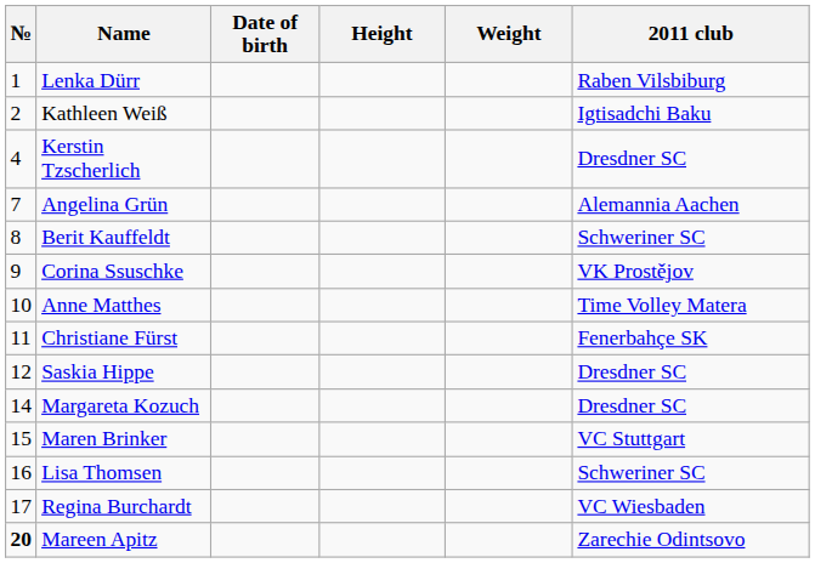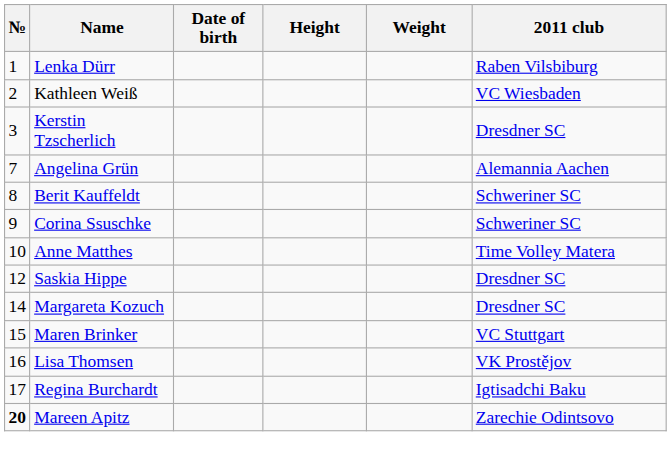 <table class=wikitable sortable style=font-size:100%; text-align:center;>
 <tr>
 <th>№</th>
 <th style=width:12em>Name</th>
 <th style=width:8em>Date of birth</th>
 <th style=width:9em>Height</th>
 <th style=width:9em>Weight</th>
 <th style=width:19em>2011 club</th>
 </tr>
 <tr>
 <td>1</td>
 <td><a href='#'>Lenka Dürr</a></td>
 <td></td>
 <td></td>
 <td></td>
 <td> <a href='#'>Raben Vilsbiburg</a></td>
 </tr>
 <tr>
 <td>2</td>
 <td>Kathleen Weiß</td>
 <td></td>
 <td></td>
 <td></td>
-<td> <a href='#'>Igtisadchi Baku</a></td>
+<td> <a href='#'>VC Wiesbaden</a></td>
 </tr>
 <tr>
-<td>4</td>
+<td>3</td>
 <td><a href='#'>Kerstin Tzscherlich</a></td>
 <td></td>
 <td></td>
 <td></td>
 <td> <a href='#'>Dresdner SC</a></td>
 </tr>
 <tr>
 <td>7</td>
 <td><a href='#'>Angelina Grün</a></td>
 <td></td>
 <td></td>
 <td></td>
 <td> <a href='#'>Alemannia Aachen</a></td>
 </tr>
 <tr>
 <td>8</td>
 <td><a href='#'>Berit Kauffeldt</a></td>
 <td></td>
 <td></td>
 <td></td>
 <td> <a href='#'>Schweriner SC</a></td>
 </tr>
 <tr>
 <td>9</td>
 <td><a href='#'>Corina Ssuschke</a></td>
 <td></td>
 <td></td>
 <td></td>
-<td> <a href='#'>VK Prostějov</a></td>
+<td> <a href='#'>Schweriner SC</a></td>
 </tr>
 <tr>
 <td>10</td>
 <td><a href='#'>Anne Matthes</a></td>
 <td></td>
 <td></td>
 <td></td>
 <td> <a href='#'>Time Volley Matera</a></td>
-</tr>
-<tr>
-<td>11</td>
-<td><a href='#'>Christiane Fürst</a></td>
-<td></td>
-<td></td>
-<td></td>
-<td> <a href='#'>Fenerbahçe SK</a></td>
 </tr>
 <tr>
 <td>12</td>
 <td><a href='#'>Saskia Hippe</a></td>
 <td></td>
 <td></td>
 <td></td>
 <td> <a href='#'>Dresdner SC</a></td>
 </tr>
 <tr>
 <td>14</td>
 <td><a href='#'>Margareta Kozuch</a></td>
 <td></td>
 <td></td>
 <td></td>
 <td> <a href='#'>Dresdner SC</a></td>
 </tr>
 <tr>
 <td>15</td>
 <td><a href='#'>Maren Brinker</a></td>
 <td></td>
 <td></td>
 <td></td>
 <td> <a href='#'>VC Stuttgart</a></td>
 </tr>
 <tr>
 <td>16</td>
 <td><a href='#'>Lisa Thomsen</a></td>
 <td></td>
 <td></td>
 <td></td>
-<td> <a href='#'>Schweriner SC</a></td>
+<td> <a href='#'>VK Prostějov</a></td>
 </tr>
 <tr>
 <td>17</td>
 <td><a href='#'>Regina Burchardt</a></td>
 <td></td>
 <td></td>
 <td></td>
-<td> <a href='#'>VC Wiesbaden</a></td>
+<td> <a href='#'>Igtisadchi Baku</a></td>
 </tr>
 <tr>
 <td><strong>20</strong></td>
 <td><a href='#'>Mareen Apitz</a></td>
 <td></td>
 <td></td>
 <td></td>
 <td> <a href='#'>Zarechie Odintsovo</a></td>
 </tr>
 </table>
